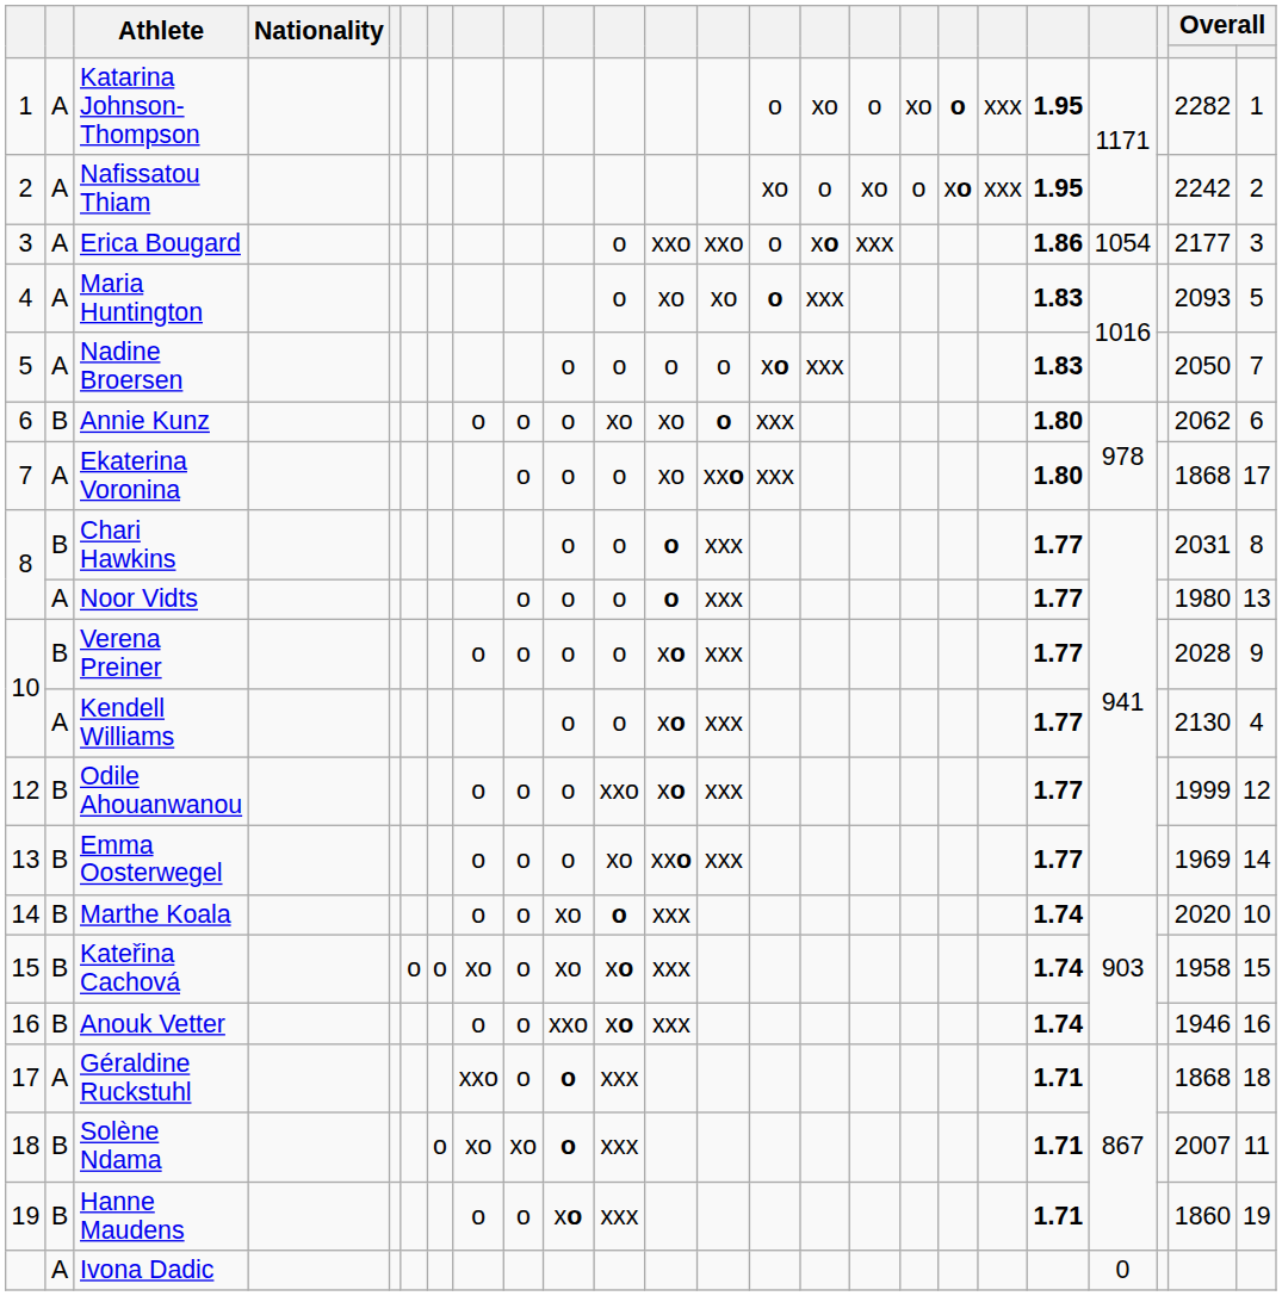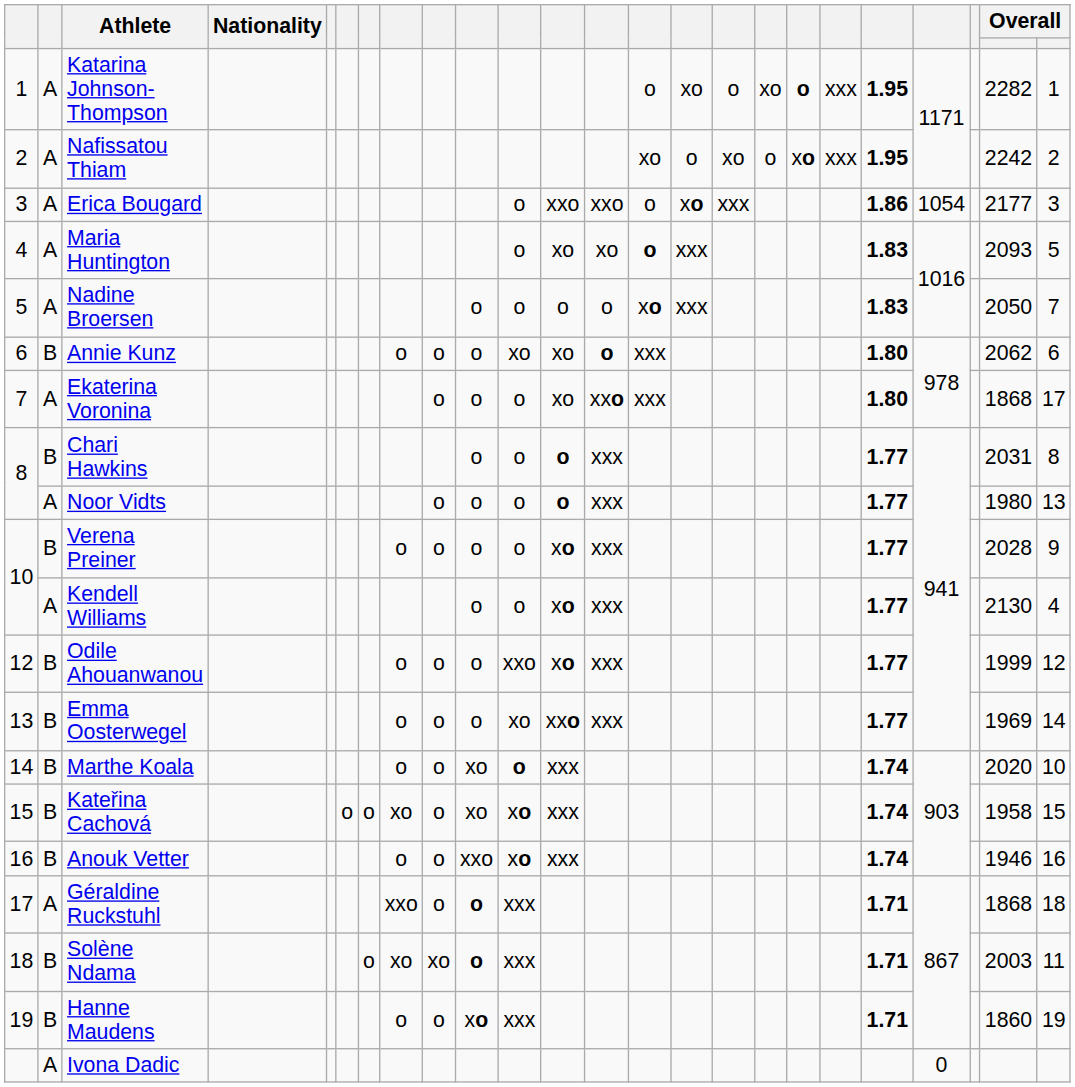 <table class="wikitable sortable sort-under" style="text-align:center">
 <tr>
 <th rowspan=2></th>
 <th rowspan=2></th>
 <th rowspan=2>Athlete</th>
 <th rowspan=2>Nationality</th>
 <th rowspan=2></th>
 <th rowspan=2></th>
 <th rowspan=2></th>
 <th rowspan=2></th>
 <th rowspan=2></th>
 <th rowspan=2></th>
 <th rowspan=2></th>
 <th rowspan=2></th>
 <th rowspan=2></th>
 <th rowspan=2></th>
 <th rowspan=2></th>
 <th rowspan=2></th>
 <th rowspan=2></th>
 <th rowspan=2></th>
 <th rowspan=2></th>
 <th rowspan=2></th>
 <th rowspan=2></th>
 <th rowspan=2></th>
 <th colspan=2>Overall</th>
 </tr>
 <tr>
 <th></th>
 <th></th>
 </tr>
 <tr>
 <td>1</td>
 <td>A</td>
 <td align=left><a href='#'>Katarina Johnson-Thompson</a></td>
 <td align=left></td>
 <td></td>
 <td></td>
 <td></td>
 <td></td>
 <td></td>
 <td></td>
 <td></td>
 <td></td>
 <td></td>
 <td>o</td>
 <td>xo</td>
 <td>o</td>
 <td>xo</td>
 <td><strong>o</strong></td>
 <td>xxx</td>
 <td><strong>1.95</strong></td>
 <td rowspan=2>1171</td>
 <td><strong></strong></td>
 <td>2282</td>
 <td>1</td>
 </tr>
 <tr>
 <td>2</td>
 <td>A</td>
 <td align=left><a href='#'>Nafissatou Thiam</a></td>
 <td align=left></td>
 <td></td>
 <td></td>
 <td></td>
 <td></td>
 <td></td>
 <td></td>
 <td></td>
 <td></td>
 <td></td>
 <td>xo</td>
 <td>o</td>
 <td>xo</td>
 <td>o</td>
 <td>x<strong>o</strong></td>
 <td>xxx</td>
 <td><strong>1.95</strong></td>
 <td><strong></strong></td>
 <td>2242</td>
 <td>2</td>
 </tr>
 <tr>
 <td>3</td>
 <td>A</td>
 <td align=left><a href='#'>Erica Bougard</a></td>
 <td align=left></td>
 <td></td>
 <td></td>
 <td></td>
 <td></td>
 <td></td>
 <td></td>
 <td>o</td>
 <td>xxo</td>
 <td>xxo</td>
 <td>o</td>
 <td>x<strong>o</strong></td>
 <td>xxx</td>
 <td></td>
 <td></td>
 <td></td>
 <td><strong>1.86</strong></td>
 <td>1054</td>
 <td></td>
 <td>2177</td>
 <td>3</td>
 </tr>
 <tr>
 <td>4</td>
 <td>A</td>
 <td align=left><a href='#'>Maria Huntington</a></td>
 <td align=left></td>
 <td></td>
 <td></td>
 <td></td>
 <td></td>
 <td></td>
 <td></td>
 <td>o</td>
 <td>xo</td>
 <td>xo</td>
 <td><strong>o</strong></td>
 <td>xxx</td>
 <td></td>
 <td></td>
 <td></td>
 <td></td>
 <td><strong>1.83</strong></td>
 <td rowspan=2>1016</td>
 <td></td>
 <td>2093</td>
 <td>5</td>
 </tr>
 <tr>
 <td>5</td>
 <td>A</td>
 <td align=left><a href='#'>Nadine Broersen</a></td>
 <td align=left></td>
 <td></td>
 <td></td>
 <td></td>
 <td></td>
 <td></td>
 <td>o</td>
 <td>o</td>
 <td>o</td>
 <td>o</td>
 <td>x<strong>o</strong></td>
 <td>xxx</td>
 <td></td>
 <td></td>
 <td></td>
 <td></td>
 <td><strong>1.83</strong></td>
 <td></td>
 <td>2050</td>
 <td>7</td>
 </tr>
 <tr>
 <td>6</td>
 <td>B</td>
 <td align=left><a href='#'>Annie Kunz</a></td>
 <td align=left></td>
 <td></td>
 <td></td>
 <td></td>
 <td>o</td>
 <td>o</td>
 <td>o</td>
 <td>xo</td>
 <td>xo</td>
 <td><strong>o</strong></td>
 <td>xxx</td>
 <td></td>
 <td></td>
 <td></td>
 <td></td>
 <td></td>
 <td><strong>1.80</strong></td>
 <td rowspan=2>978</td>
 <td></td>
 <td>2062</td>
 <td>6</td>
 </tr>
 <tr>
 <td>7</td>
 <td>A</td>
 <td align=left><a href='#'>Ekaterina Voronina</a></td>
 <td align=left></td>
 <td></td>
 <td></td>
 <td></td>
 <td></td>
 <td>o</td>
 <td>o</td>
 <td>o</td>
 <td>xo</td>
 <td>xx<strong>o</strong></td>
 <td>xxx</td>
 <td></td>
 <td></td>
 <td></td>
 <td></td>
 <td></td>
 <td><strong>1.80</strong></td>
 <td></td>
 <td>1868</td>
 <td>17</td>
 </tr>
 <tr>
 <td rowspan=2>8</td>
 <td>B</td>
 <td align=left><a href='#'>Chari Hawkins</a></td>
 <td align=left></td>
 <td></td>
 <td></td>
 <td></td>
 <td></td>
 <td></td>
 <td>o</td>
 <td>o</td>
 <td><strong>o</strong></td>
 <td>xxx</td>
 <td></td>
 <td></td>
 <td></td>
 <td></td>
 <td></td>
 <td></td>
 <td><strong>1.77</strong></td>
 <td rowspan=6>941</td>
 <td></td>
 <td>2031</td>
 <td>8</td>
 </tr>
 <tr>
 <td>A</td>
 <td align=left><a href='#'>Noor Vidts</a></td>
 <td align=left></td>
 <td></td>
 <td></td>
 <td></td>
 <td></td>
 <td>o</td>
 <td>o</td>
 <td>o</td>
 <td><strong>o</strong></td>
 <td>xxx</td>
 <td></td>
 <td></td>
 <td></td>
 <td></td>
 <td></td>
 <td></td>
 <td><strong>1.77</strong></td>
 <td></td>
 <td>1980</td>
 <td>13</td>
 </tr>
 <tr>
 <td rowspan=2>10</td>
 <td>B</td>
 <td align=left><a href='#'>Verena Preiner</a></td>
 <td align=left></td>
 <td></td>
 <td></td>
 <td></td>
 <td>o</td>
 <td>o</td>
 <td>o</td>
 <td>o</td>
 <td>x<strong>o</strong></td>
 <td>xxx</td>
 <td></td>
 <td></td>
 <td></td>
 <td></td>
 <td></td>
 <td></td>
 <td><strong>1.77</strong></td>
 <td></td>
 <td>2028</td>
 <td>9</td>
 </tr>
 <tr>
 <td>A</td>
 <td align=left><a href='#'>Kendell Williams</a></td>
 <td align=left></td>
 <td></td>
 <td></td>
 <td></td>
 <td></td>
 <td></td>
 <td>o</td>
 <td>o</td>
 <td>x<strong>o</strong></td>
 <td>xxx</td>
 <td></td>
 <td></td>
 <td></td>
 <td></td>
 <td></td>
 <td></td>
 <td><strong>1.77</strong></td>
 <td></td>
 <td>2130</td>
 <td>4</td>
 </tr>
 <tr>
 <td>12</td>
 <td>B</td>
 <td align=left><a href='#'>Odile Ahouanwanou</a></td>
 <td align=left></td>
 <td></td>
 <td></td>
 <td></td>
 <td>o</td>
 <td>o</td>
 <td>o</td>
 <td>xxo</td>
 <td>x<strong>o</strong></td>
 <td>xxx</td>
 <td></td>
 <td></td>
 <td></td>
 <td></td>
 <td></td>
 <td></td>
 <td><strong>1.77</strong></td>
 <td></td>
 <td>1999</td>
 <td>12</td>
 </tr>
 <tr>
 <td>13</td>
 <td>B</td>
 <td align=left><a href='#'>Emma Oosterwegel</a></td>
 <td align=left></td>
 <td></td>
 <td></td>
 <td></td>
 <td>o</td>
 <td>o</td>
 <td>o</td>
 <td>xo</td>
 <td>xx<strong>o</strong></td>
 <td>xxx</td>
 <td></td>
 <td></td>
 <td></td>
 <td></td>
 <td></td>
 <td></td>
 <td><strong>1.77</strong></td>
 <td></td>
 <td>1969</td>
 <td>14</td>
 </tr>
 <tr>
 <td>14</td>
 <td>B</td>
 <td align=left><a href='#'>Marthe Koala</a></td>
 <td align=left></td>
 <td></td>
 <td></td>
 <td></td>
 <td>o</td>
 <td>o</td>
 <td>xo</td>
 <td><strong>o</strong></td>
 <td>xxx</td>
 <td></td>
 <td></td>
 <td></td>
 <td></td>
 <td></td>
 <td></td>
 <td></td>
 <td><strong>1.74</strong></td>
 <td rowspan=3>903</td>
 <td></td>
 <td>2020</td>
 <td>10</td>
 </tr>
 <tr>
 <td>15</td>
 <td>B</td>
 <td align=left><a href='#'>Kateřina Cachová</a></td>
 <td align=left></td>
 <td></td>
 <td>o</td>
 <td>o</td>
 <td>xo</td>
 <td>o</td>
 <td>xo</td>
 <td>x<strong>o</strong></td>
 <td>xxx</td>
 <td></td>
 <td></td>
 <td></td>
 <td></td>
 <td></td>
 <td></td>
 <td></td>
 <td><strong>1.74</strong></td>
 <td></td>
 <td>1958</td>
 <td>15</td>
 </tr>
 <tr>
 <td>16</td>
 <td>B</td>
 <td align=left><a href='#'>Anouk Vetter</a></td>
 <td align=left></td>
 <td></td>
 <td></td>
 <td></td>
 <td>o</td>
 <td>o</td>
 <td>xxo</td>
 <td>x<strong>o</strong></td>
 <td>xxx</td>
 <td></td>
 <td></td>
 <td></td>
 <td></td>
 <td></td>
 <td></td>
 <td></td>
 <td><strong>1.74</strong></td>
 <td></td>
 <td>1946</td>
 <td>16</td>
 </tr>
 <tr>
 <td>17</td>
 <td>A</td>
 <td align=left><a href='#'>Géraldine Ruckstuhl</a></td>
 <td align=left></td>
 <td></td>
 <td></td>
 <td></td>
 <td>xxo</td>
 <td>o</td>
 <td><strong>o</strong></td>
 <td>xxx</td>
 <td></td>
 <td></td>
 <td></td>
 <td></td>
 <td></td>
 <td></td>
 <td></td>
 <td></td>
 <td><strong>1.71</strong></td>
 <td rowspan=3>867</td>
 <td></td>
 <td>1868</td>
 <td>18</td>
 </tr>
 <tr>
 <td>18</td>
 <td>B</td>
 <td align=left><a href='#'>Solène Ndama</a></td>
 <td align=left></td>
 <td></td>
 <td></td>
 <td>o</td>
 <td>xo</td>
 <td>xo</td>
 <td><strong>o</strong></td>
 <td>xxx</td>
 <td></td>
 <td></td>
 <td></td>
 <td></td>
 <td></td>
 <td></td>
 <td></td>
 <td></td>
 <td><strong>1.71</strong></td>
 <td></td>
-<td>2007</td>
+<td>2003</td>
 <td>11</td>
 </tr>
 <tr>
 <td>19</td>
 <td>B</td>
 <td align=left><a href='#'>Hanne Maudens</a></td>
 <td align=left></td>
 <td></td>
 <td></td>
 <td></td>
 <td>o</td>
 <td>o</td>
 <td>x<strong>o</strong></td>
 <td>xxx</td>
 <td></td>
 <td></td>
 <td></td>
 <td></td>
 <td></td>
 <td></td>
 <td></td>
 <td></td>
 <td><strong>1.71</strong></td>
 <td></td>
 <td>1860</td>
 <td>19</td>
 </tr>
 <tr>
 <td></td>
 <td>A</td>
 <td align=left><a href='#'>Ivona Dadic</a></td>
 <td align=left></td>
 <td></td>
 <td></td>
 <td></td>
 <td></td>
 <td></td>
 <td></td>
 <td></td>
 <td></td>
 <td></td>
 <td></td>
 <td></td>
 <td></td>
 <td></td>
 <td></td>
 <td></td>
 <td></td>
 <td>0</td>
 <td></td>
 <td></td>
 <td></td>
 </tr>
 </table>
